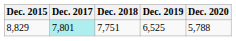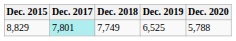 <table class="wikitable">
 <tr>
 <th>Dec. 2015</th>
 <th>Dec. 2017</th>
 <th>Dec. 2018</th>
 <th>Dec. 2019</th>
 <th>Dec. 2020</th>
 </tr>
 <tr>
 <td>8,829</td>
 <td style="background: paleturquoise;">7,801</td>
-<td>7,751</td>
+<td>7,749</td>
 <td>6,525</td>
 <td>5,788</td>
 </tr>
 </table>
